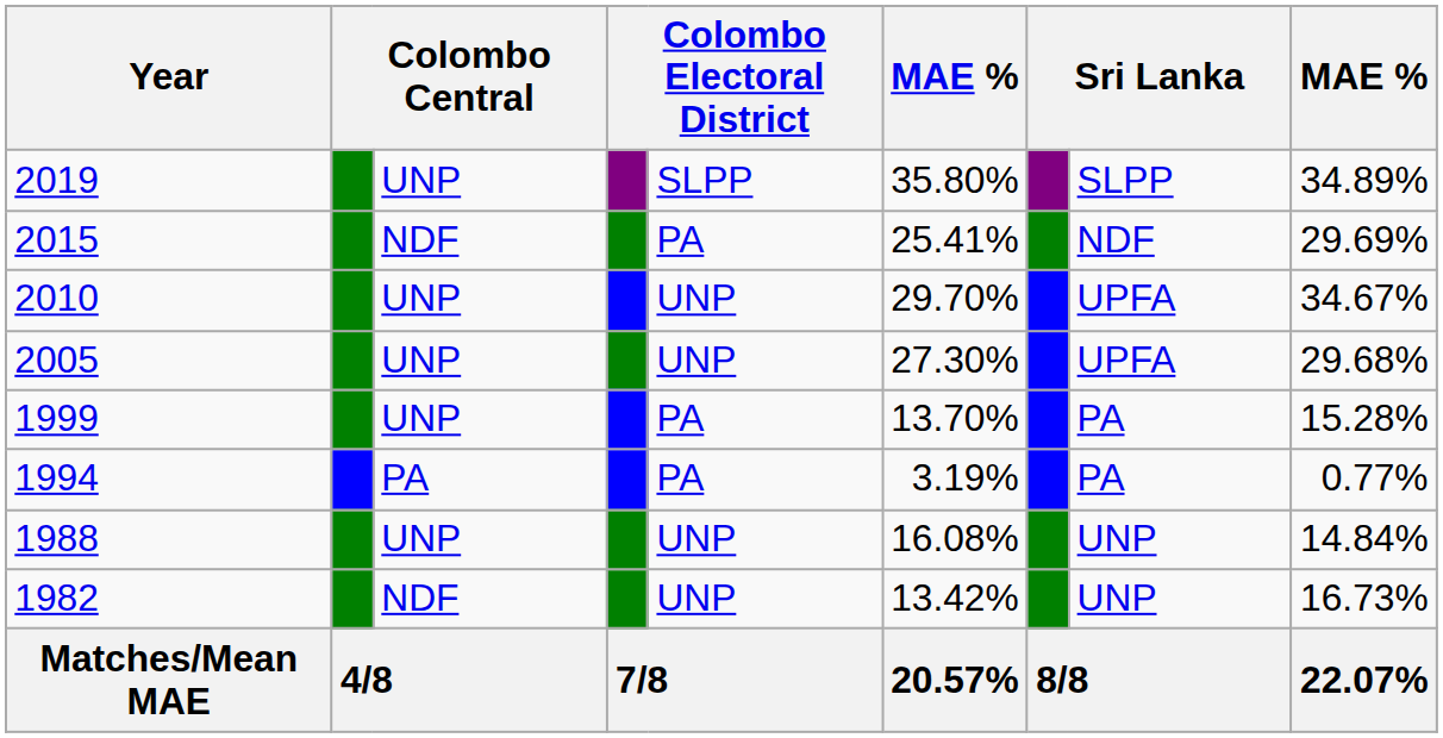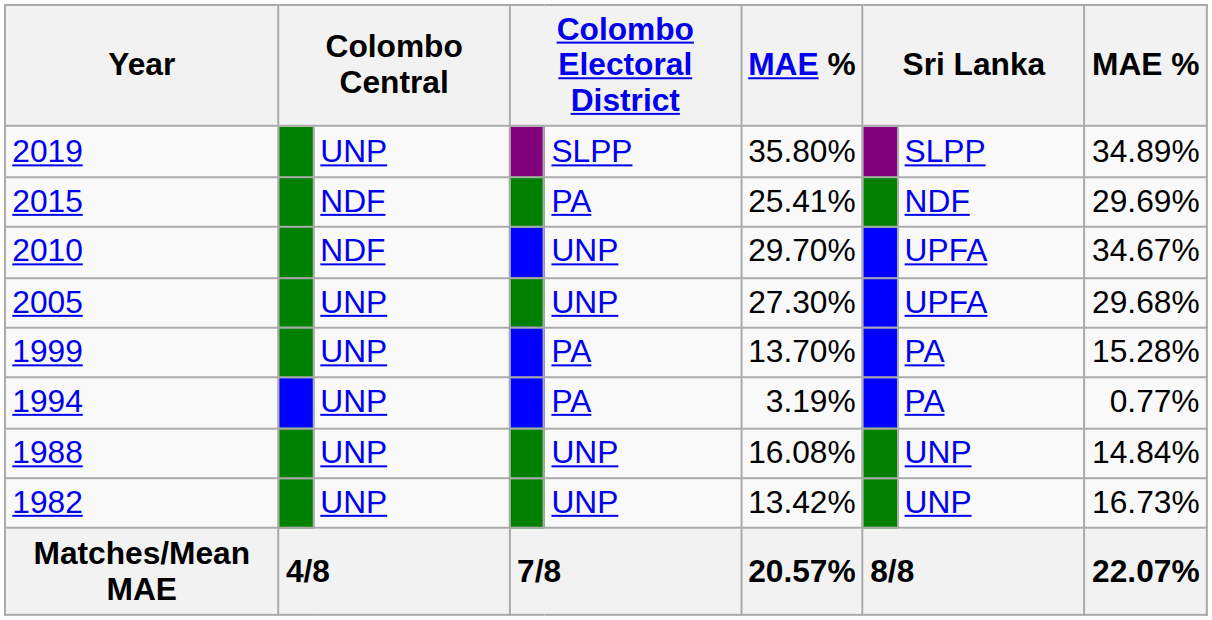 <table class="wikitable">
 <tr>
 <th>Year</th>
 <th colspan="2" width="144px">Colombo Central</th>
 <th colspan="2" width="144px"><a href='#'>Colombo Electoral District</a></th>
 <th><a href='#'>MAE</a> %</th>
 <th colspan="2" width="144px">Sri Lanka</th>
 <th>MAE %</th>
 </tr>
 <tr>
 <td><a href='#'>2019</a></td>
 <td style="background-color:green;" width="10px"></td>
 <td style="text-align:left;"><a href='#'>UNP</a></td>
 <td style="background-color:purple;" width="10px"></td>
 <td style="text-align:left;"><a href='#'>SLPP</a></td>
 <td style="text-align:right;">35.80%</td>
 <td style="background-color:purple;" width="10px"></td>
 <td style="text-align:left;"><a href='#'>SLPP</a></td>
 <td style="text-align:right;">34.89%</td>
 </tr>
 <tr>
 <td><a href='#'>2015</a></td>
 <td style="background-color:green;" width="10px"></td>
 <td style="text-align:left;"><a href='#'>NDF</a></td>
 <td style="background-color:green;" width="10px"></td>
 <td style="text-align:left;"><a href='#'>PA</a></td>
 <td style="text-align:right;">25.41%</td>
 <td style="background-color:green;" width="10px"></td>
 <td style="text-align:left;"><a href='#'>NDF</a></td>
 <td style="text-align:right;">29.69%</td>
 </tr>
 <tr>
 <td><a href='#'>2010</a></td>
 <td style="background-color:green;" width="10px"></td>
-<td style="text-align:left;"><a href='#'>UNP</a></td>
+<td style="text-align:left;"><a href='#'>NDF</a></td>
 <td style="background-color:blue;" width="10px"></td>
 <td style="text-align:left;"><a href='#'>UNP</a></td>
 <td style="text-align:right;">29.70%</td>
 <td style="background-color:blue;" width="10px"></td>
 <td style="text-align:left;"><a href='#'>UPFA</a></td>
 <td style="text-align:right;">34.67%</td>
 </tr>
 <tr>
 <td><a href='#'>2005</a></td>
 <td style="background-color:green;" width="10px"></td>
 <td style="text-align:left;"><a href='#'>UNP</a></td>
 <td style="background-color:green;" width="10px"></td>
 <td style="text-align:left;"><a href='#'>UNP</a></td>
 <td style="text-align:right;">27.30%</td>
 <td style="background-color:blue;" width="10px"></td>
 <td style="text-align:left;"><a href='#'>UPFA</a></td>
 <td style="text-align:right;">29.68%</td>
 </tr>
 <tr>
 <td><a href='#'>1999</a></td>
 <td style="background-color:green;" width="10px"></td>
 <td style="text-align:left;"><a href='#'>UNP</a></td>
 <td style="background-color:blue;" width="10px"></td>
 <td style="text-align:left;"><a href='#'>PA</a></td>
 <td style="text-align:right;">13.70%</td>
 <td style="background-color:blue;" width="10px"></td>
 <td style="text-align:left;"><a href='#'>PA</a></td>
 <td style="text-align:right;">15.28%</td>
 </tr>
 <tr>
 <td><a href='#'>1994</a></td>
 <td style="background-color:blue;" width="10px"></td>
-<td style="text-align:left;"><a href='#'>PA</a></td>
+<td style="text-align:left;"><a href='#'>UNP</a></td>
 <td style="background-color:blue;" width="10px"></td>
 <td style="text-align:left;"><a href='#'>PA</a></td>
 <td style="text-align:right;">3.19%</td>
 <td style="background-color:blue;" width="10px"></td>
 <td style="text-align:left;"><a href='#'>PA</a></td>
 <td style="text-align:right;">0.77%</td>
 </tr>
 <tr>
 <td><a href='#'>1988</a></td>
 <td style="background-color:green;" width="10px"></td>
 <td style="text-align:left;"><a href='#'>UNP</a></td>
 <td style="background-color:green;" width="10px"></td>
 <td style="text-align:left;"><a href='#'>UNP</a></td>
 <td style="text-align:right;">16.08%</td>
 <td style="background-color:green;" width="10px"></td>
 <td style="text-align:left;"><a href='#'>UNP</a></td>
 <td style="text-align:right;">14.84%</td>
 </tr>
 <tr>
 <td><a href='#'>1982</a></td>
 <td style="background-color:green;" width="10px"></td>
-<td style="text-align:left;"><a href='#'>NDF</a></td>
+<td style="text-align:left;"><a href='#'>UNP</a></td>
 <td style="background-color:green;" width="10px"></td>
 <td style="text-align:left;"><a href='#'>UNP</a></td>
 <td style="text-align:right;">13.42%</td>
 <td style="background-color:green;" width="10px"></td>
 <td style="text-align:left;"><a href='#'>UNP</a></td>
 <td style="text-align:right;">16.73%</td>
 </tr>
 <tr>
 <th>Matches/Mean MAE</th>
 <th style="text-align:left;"colspan="2" width="144px">4/8</th>
 <th style="text-align:left;"colspan="2" width="144px">7/8</th>
 <th style="text-align:right;">20.57%</th>
 <th style="text-align:left;"colspan="2" width="144px">8/8</th>
 <th style="text-align:right;">22.07%</th>
 </tr>
 </table>
